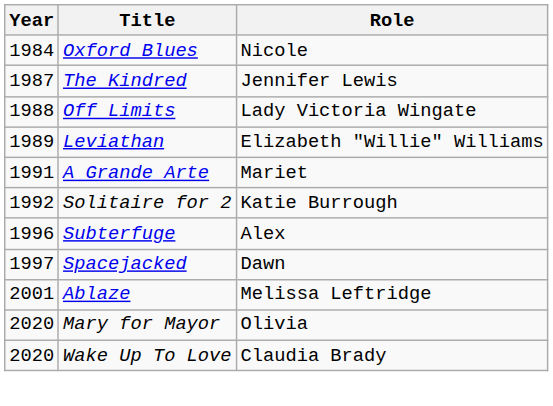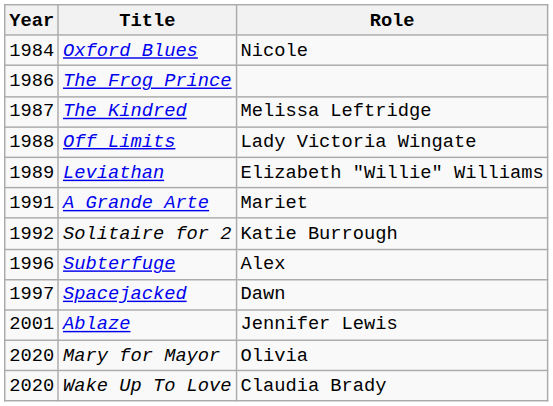 <table class="wikitable sortable">
 <tr>
 <th>Year</th>
 <th>Title</th>
 <th>Role</th>
 </tr>
 <tr>
 <td>1984</td>
 <td><em><a href='#'>Oxford Blues</a></em></td>
 <td>Nicole</td>
 </tr>
 <tr>
+<td>1986</td>
+<td><em><a href='#'>The Frog Prince</a></em></td>
+<td></td>
+</tr>
+<tr>
 <td>1987</td>
 <td><em><a href='#'>The Kindred</a></em></td>
-<td>Jennifer Lewis</td>
+<td>Melissa Leftridge</td>
 </tr>
 <tr>
 <td>1988</td>
 <td><em><a href='#'>Off Limits</a></em></td>
 <td>Lady Victoria Wingate</td>
 </tr>
 <tr>
 <td>1989</td>
 <td><em><a href='#'>Leviathan</a></em></td>
 <td>Elizabeth "Willie" Williams</td>
 </tr>
 <tr>
 <td>1991</td>
 <td><em><a href='#'>A Grande Arte</a></em></td>
 <td>Mariet</td>
 </tr>
 <tr>
 <td>1992</td>
 <td><em>Solitaire for 2</em></td>
 <td>Katie Burrough</td>
 </tr>
 <tr>
 <td>1996</td>
 <td><em><a href='#'>Subterfuge</a></em></td>
 <td>Alex</td>
 </tr>
 <tr>
 <td>1997</td>
 <td><em><a href='#'>Spacejacked</a></em></td>
 <td>Dawn</td>
 </tr>
 <tr>
 <td>2001</td>
 <td><em><a href='#'>Ablaze</a></em></td>
-<td>Melissa Leftridge</td>
+<td>Jennifer Lewis</td>
 </tr>
 <tr>
 <td>2020</td>
 <td><em>Mary for Mayor</em></td>
 <td>Olivia</td>
 </tr>
 <tr>
 <td>2020</td>
 <td><em>Wake Up To Love</em></td>
 <td>Claudia Brady</td>
 </tr>
 </table>
